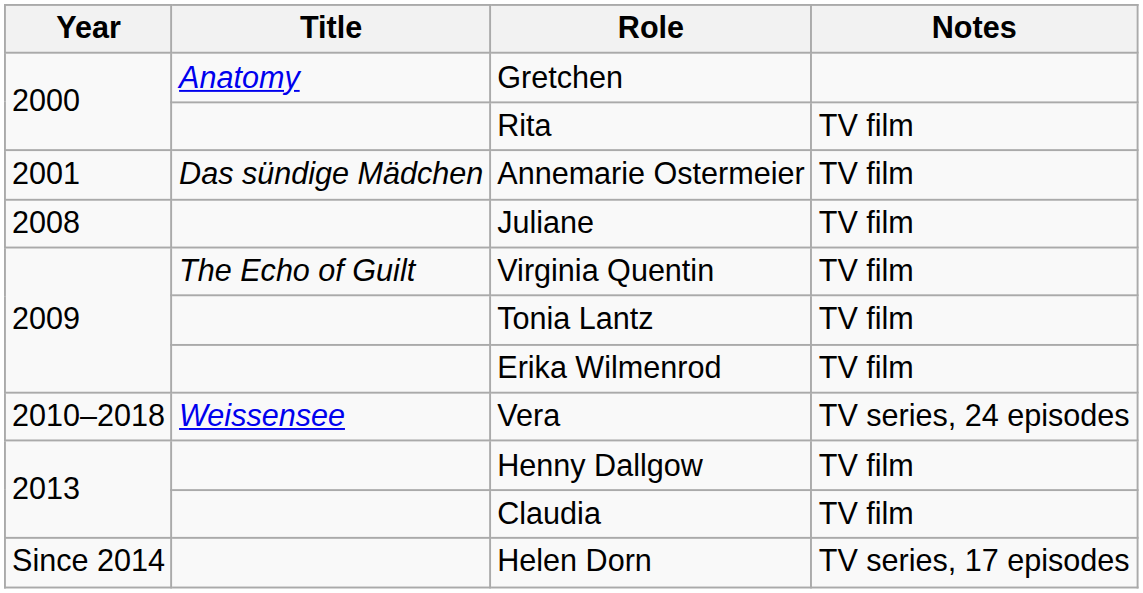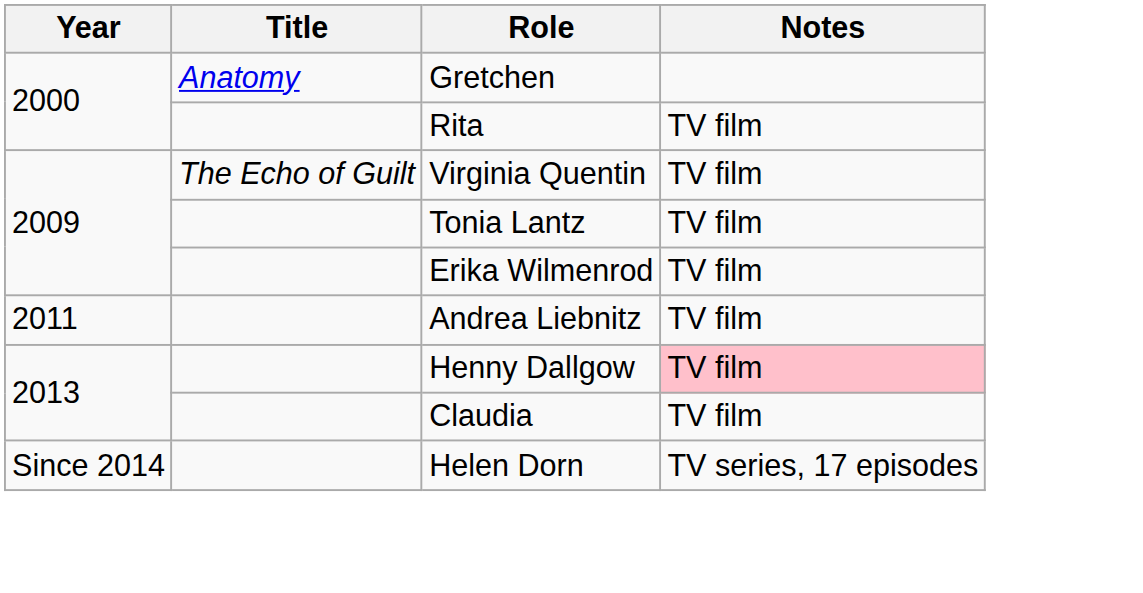 <table class="wikitable sortable">
 <tr>
 <th>Year</th>
 <th>Title</th>
 <th>Role</th>
 <th class="unsortable">Notes</th>
 </tr>
 <tr>
 <td rowspan=2>2000</td>
 <td><em><a href='#'>Anatomy</a></em></td>
 <td>Gretchen</td>
 <td></td>
 </tr>
 <tr>
 <td><em></em></td>
 <td>Rita</td>
 <td>TV film</td>
 </tr>
 <tr>
-<td>2001</td>
-<td><em>Das sündige Mädchen</em></td>
-<td>Annemarie Ostermeier</td>
-<td>TV film</td>
-</tr>
-<tr>
-<td>2008</td>
-<td><em></em></td>
-<td>Juliane</td>
-<td>TV film</td>
-</tr>
-<tr>
 <td rowspan=3>2009</td>
 <td><em>The Echo of Guilt</em></td>
 <td>Virginia Quentin</td>
 <td>TV film</td>
 </tr>
 <tr>
 <td><em></em></td>
 <td>Tonia Lantz</td>
 <td>TV film</td>
 </tr>
 <tr>
 <td><em></em></td>
 <td>Erika Wilmenrod</td>
 <td>TV film</td>
 </tr>
 <tr>
-<td>2010–2018</td>
-<td><em><a href='#'>Weissensee</a></em></td>
-<td>Vera</td>
-<td>TV series, 24 episodes</td>
+<td>2011</td>
+<td><em></em></td>
+<td>Andrea Liebnitz</td>
+<td>TV film</td>
 </tr>
 <tr>
 <td rowspan=2>2013</td>
 <td><em></em></td>
 <td>Henny Dallgow</td>
-<td>TV film</td>
+<td style="background: pink;">TV film</td>
 </tr>
 <tr>
 <td><em></em></td>
 <td>Claudia</td>
 <td>TV film</td>
 </tr>
 <tr>
 <td>Since 2014</td>
 <td><em></em></td>
 <td>Helen Dorn</td>
 <td>TV series, 17 episodes</td>
 </tr>
 </table>
